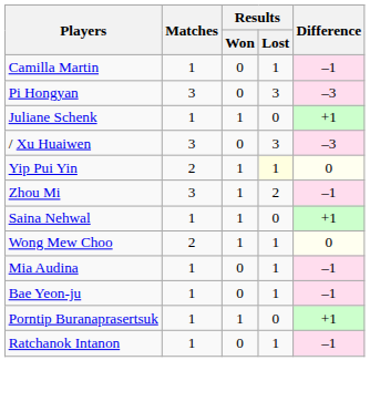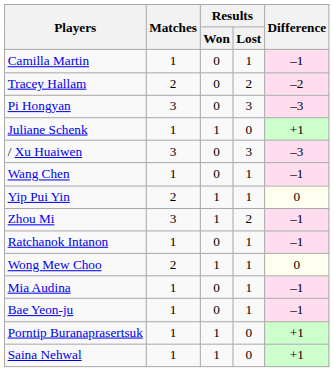 <table class=wikitable style="text-align:center; font-size:small">
 <tr>
 <th rowspan="2">Players</th>
 <th rowspan="2">Matches</th>
 <th colspan="2">Results</th>
 <th rowspan="2">Difference</th>
 </tr>
 <tr>
 <th>Won</th>
 <th>Lost</th>
 </tr>
 <tr>
 <td align="left"> <a href='#'>Camilla Martin</a></td>
 <td>1</td>
 <td>0</td>
 <td>1</td>
 <td bgcolor="#ffddee">–1</td>
+</tr>
+<tr>
+<td align="left"> <a href='#'>Tracey Hallam</a></td>
+<td>2</td>
+<td>0</td>
+<td>2</td>
+<td bgcolor="#ffddee">–2</td>
 </tr>
 <tr>
 <td align="left"> <a href='#'>Pi Hongyan</a></td>
 <td>3</td>
 <td>0</td>
 <td>3</td>
 <td bgcolor="#ffddee">–3</td>
 </tr>
 <tr>
 <td align="left"> <a href='#'>Juliane Schenk</a></td>
 <td>1</td>
 <td>1</td>
 <td>0</td>
 <td bgcolor="#ccffcc">+1</td>
 </tr>
 <tr>
 <td align="left">/ <a href='#'>Xu Huaiwen</a></td>
 <td>3</td>
 <td>0</td>
 <td>3</td>
 <td bgcolor="#ffddee">–3</td>
 </tr>
 <tr>
+<td align="left"> <a href='#'>Wang Chen</a></td>
+<td>1</td>
+<td>0</td>
+<td>1</td>
+<td bgcolor="#ffddee">–1</td>
+</tr>
+<tr>
 <td align="left"> <a href='#'>Yip Pui Yin</a></td>
 <td>2</td>
 <td>1</td>
-<td style="background: lightyellow;">1</td>
+<td>1</td>
 <td bgcolor="#fffff0">0</td>
 </tr>
 <tr>
 <td align="left"> <a href='#'>Zhou Mi</a></td>
 <td>3</td>
 <td>1</td>
 <td>2</td>
 <td bgcolor="#ffddee">–1</td>
 </tr>
 <tr>
-<td align="left"> <a href='#'>Saina Nehwal</a></td>
-<td>1</td>
+<td align="left"> <a href='#'>Ratchanok Intanon</a></td>
 <td>1</td>
 <td>0</td>
-<td bgcolor="#ccffcc">+1</td>
+<td>1</td>
+<td bgcolor="#ffddee">–1</td>
 </tr>
 <tr>
 <td align="left"> <a href='#'>Wong Mew Choo</a></td>
 <td>2</td>
 <td>1</td>
 <td>1</td>
 <td bgcolor="#fffff0">0</td>
 </tr>
 <tr>
 <td align="left"> <a href='#'>Mia Audina</a></td>
 <td>1</td>
 <td>0</td>
 <td>1</td>
 <td bgcolor="#ffddee">–1</td>
 </tr>
 <tr>
 <td align="left"> <a href='#'>Bae Yeon-ju</a></td>
 <td>1</td>
 <td>0</td>
 <td>1</td>
 <td bgcolor="#ffddee">–1</td>
 </tr>
 <tr>
 <td align="left"> <a href='#'>Porntip Buranaprasertsuk</a></td>
 <td>1</td>
 <td>1</td>
 <td>0</td>
 <td bgcolor="#ccffcc">+1</td>
 </tr>
 <tr>
-<td align="left"> <a href='#'>Ratchanok Intanon</a></td>
+<td align="left"> <a href='#'>Saina Nehwal</a></td>
+<td>1</td>
 <td>1</td>
 <td>0</td>
-<td>1</td>
-<td bgcolor="#ffddee">–1</td>
+<td bgcolor="#ccffcc">+1</td>
 </tr>
 </table>
